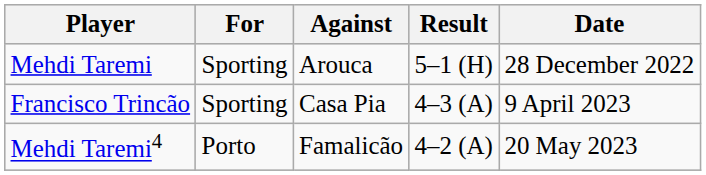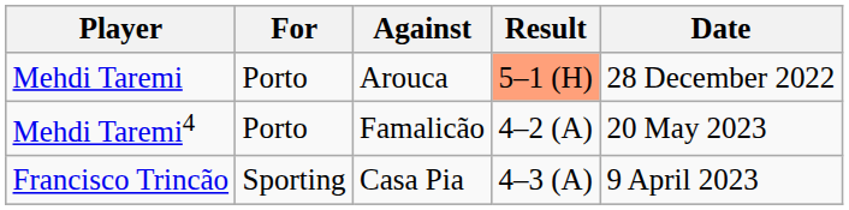 <table class="wikitable sortable">
 <tr>
 <th>Player</th>
 <th>For</th>
 <th>Against</th>
 <th style="text-align:center">Result</th>
 <th>Date</th>
 </tr>
 <tr>
 <td> <a href='#'>Mehdi Taremi</a></td>
-<td>Sporting</td>
+<td>Porto</td>
 <td>Arouca</td>
-<td>5–1 (H)</td>
+<td style="background: lightsalmon;">5–1 (H)</td>
 <td>28 December 2022</td>
+</tr>
+<tr>
+<td> <a href='#'>Mehdi Taremi</a><sup>4</sup></td>
+<td>Porto</td>
+<td>Famalicão</td>
+<td>4–2 (A)</td>
+<td>20 May 2023</td>
 </tr>
 <tr>
 <td> <a href='#'>Francisco Trincão</a></td>
 <td>Sporting</td>
 <td>Casa Pia</td>
 <td>4–3 (A)</td>
 <td>9 April 2023</td>
 </tr>
-<tr>
-<td> <a href='#'>Mehdi Taremi</a><sup>4</sup></td>
-<td>Porto</td>
-<td>Famalicão</td>
-<td>4–2 (A)</td>
-<td>20 May 2023</td>
-</tr>
 </table>
